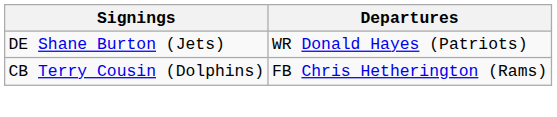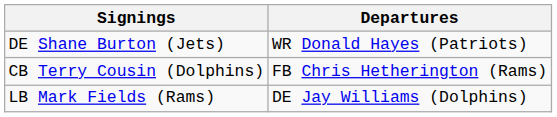 <table class="wikitable">
 <tr>
 <th>Signings</th>
 <th>Departures</th>
 </tr>
 <tr>
 <td>DE <a href='#'>Shane Burton</a> (Jets)</td>
 <td>WR <a href='#'>Donald Hayes</a> (Patriots)</td>
 </tr>
 <tr>
 <td>CB <a href='#'>Terry Cousin</a> (Dolphins)</td>
 <td>FB <a href='#'>Chris Hetherington</a> (Rams)</td>
 </tr>
+<tr>
+<td>LB <a href='#'>Mark Fields</a> (Rams)</td>
+<td>DE <a href='#'>Jay Williams</a> (Dolphins)</td>
+</tr>
 </table>
